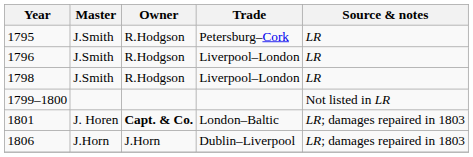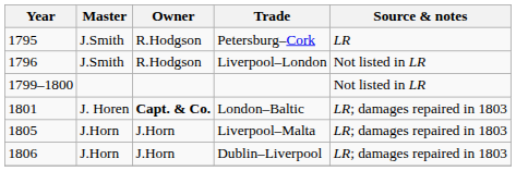 <table class="sortable wikitable">
 <tr>
 <th>Year</th>
 <th>Master</th>
 <th>Owner</th>
 <th>Trade</th>
 <th>Source & notes</th>
 </tr>
 <tr>
 <td>1795</td>
 <td>J.Smith</td>
 <td>R.Hodgson</td>
 <td>Petersburg–<a href='#'>Cork</a></td>
 <td><em>LR</em></td>
 </tr>
 <tr>
 <td>1796</td>
 <td>J.Smith</td>
 <td>R.Hodgson</td>
 <td>Liverpool–London</td>
-<td><em>LR</em></td>
-</tr>
-<tr>
-<td>1798</td>
-<td>J.Smith</td>
-<td>R.Hodgson</td>
-<td>Liverpool–London</td>
-<td><em>LR</em></td>
+<td>Not listed in <em>LR</em></td>
 </tr>
 <tr>
 <td>1799–1800</td>
 <td></td>
 <td></td>
 <td></td>
 <td>Not listed in <em>LR</em></td>
 </tr>
 <tr>
 <td>1801</td>
 <td>J. Horen</td>
 <td><strong>Capt. & Co.</strong></td>
 <td>London–Baltic</td>
 <td><em>LR</em>; damages repaired in 1803</td>
 </tr>
 <tr>
+<td>1805</td>
+<td>J.Horn</td>
+<td>J.Horn</td>
+<td>Liverpool–Malta</td>
+<td><em>LR</em>; damages repaired in 1803</td>
+</tr>
+<tr>
 <td>1806</td>
 <td>J.Horn</td>
 <td>J.Horn</td>
 <td>Dublin–Liverpool</td>
 <td><em>LR</em>; damages repaired in 1803</td>
 </tr>
 <tr>
 </tr>
 </table>
